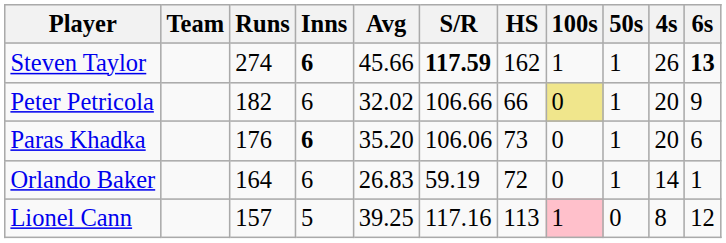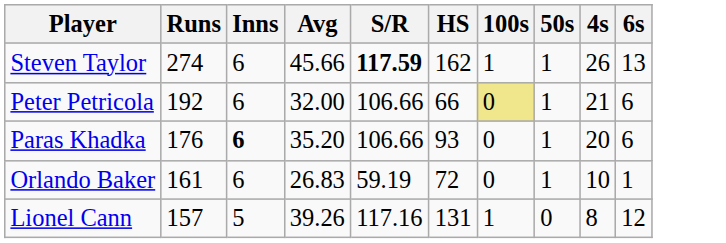 <table class="wikitable">
 <tr>
 <th>Player</th>
-<th>Team</th>
 <th>Runs</th>
 <th>Inns</th>
 <th>Avg</th>
 <th>S/R</th>
 <th>HS</th>
 <th>100s</th>
 <th>50s</th>
 <th>4s</th>
 <th>6s</th>
 </tr>
 <tr>
 <td><a href='#'>Steven Taylor</a></td>
-<td></td>
 <td>274</td>
-<td><strong>6</strong></td>
+<td>6</td>
 <td>45.66</td>
 <td><strong>117.59</strong></td>
 <td>162</td>
 <td>1</td>
 <td>1</td>
 <td>26</td>
-<td><strong>13</strong></td>
+<td>13</td>
 </tr>
 <tr>
 <td><a href='#'>Peter Petricola</a></td>
-<td></td>
-<td>182</td>
+<td>192</td>
 <td>6</td>
-<td>32.02</td>
+<td>32.00</td>
 <td>106.66</td>
 <td>66</td>
 <td style="background: khaki;">0</td>
 <td>1</td>
-<td>20</td>
-<td>9</td>
+<td>21</td>
+<td>6</td>
 </tr>
 <tr>
 <td><a href='#'>Paras Khadka</a></td>
-<td></td>
 <td>176</td>
 <td><strong>6</strong></td>
 <td>35.20</td>
-<td>106.06</td>
-<td>73</td>
+<td>106.66</td>
+<td>93</td>
 <td>0</td>
 <td>1</td>
 <td>20</td>
 <td>6</td>
 </tr>
 <tr>
 <td><a href='#'>Orlando Baker</a></td>
-<td></td>
-<td>164</td>
+<td>161</td>
 <td>6</td>
 <td>26.83</td>
 <td>59.19</td>
 <td>72</td>
 <td>0</td>
 <td>1</td>
-<td>14</td>
+<td>10</td>
 <td>1</td>
 </tr>
 <tr>
 <td><a href='#'>Lionel Cann</a></td>
-<td></td>
 <td>157</td>
 <td>5</td>
-<td>39.25</td>
+<td>39.26</td>
 <td>117.16</td>
-<td>113</td>
-<td style="background: pink;">1</td>
+<td>131</td>
+<td>1</td>
 <td>0</td>
 <td>8</td>
 <td>12</td>
 </tr>
 </table>
